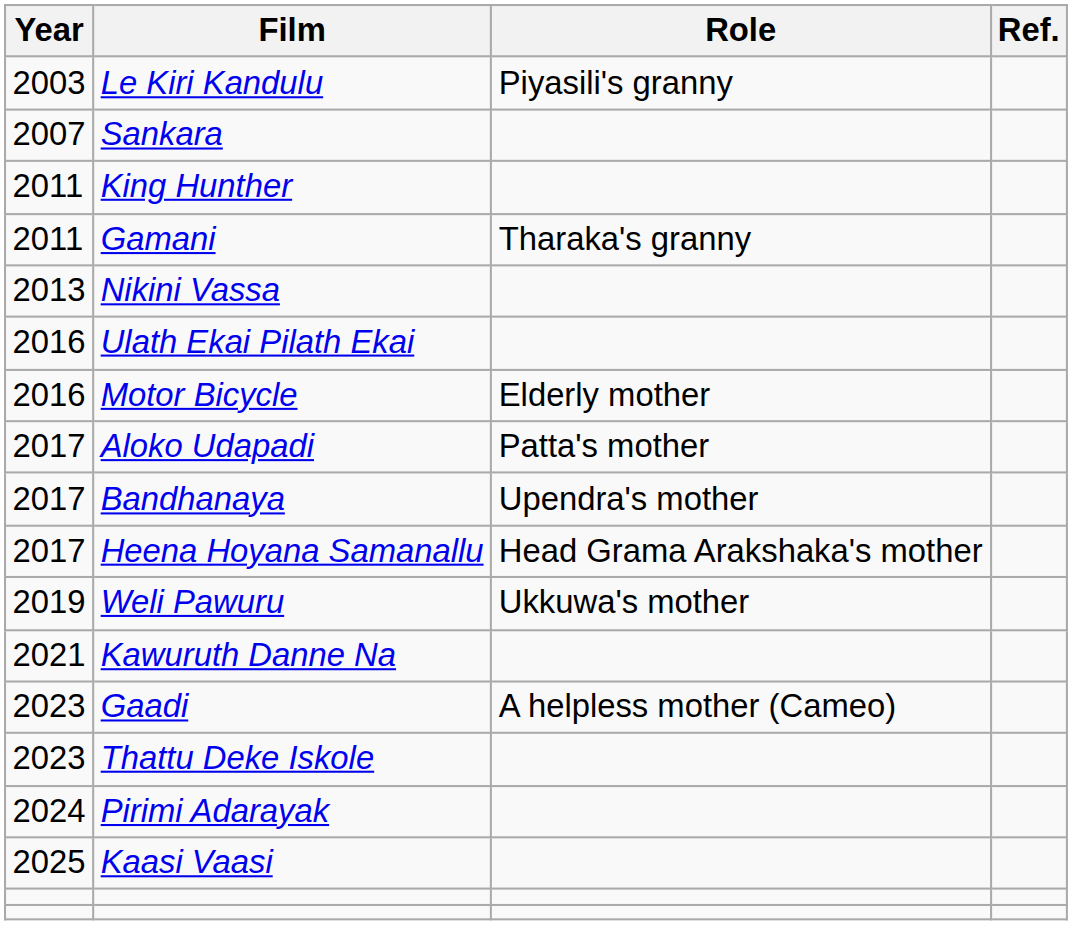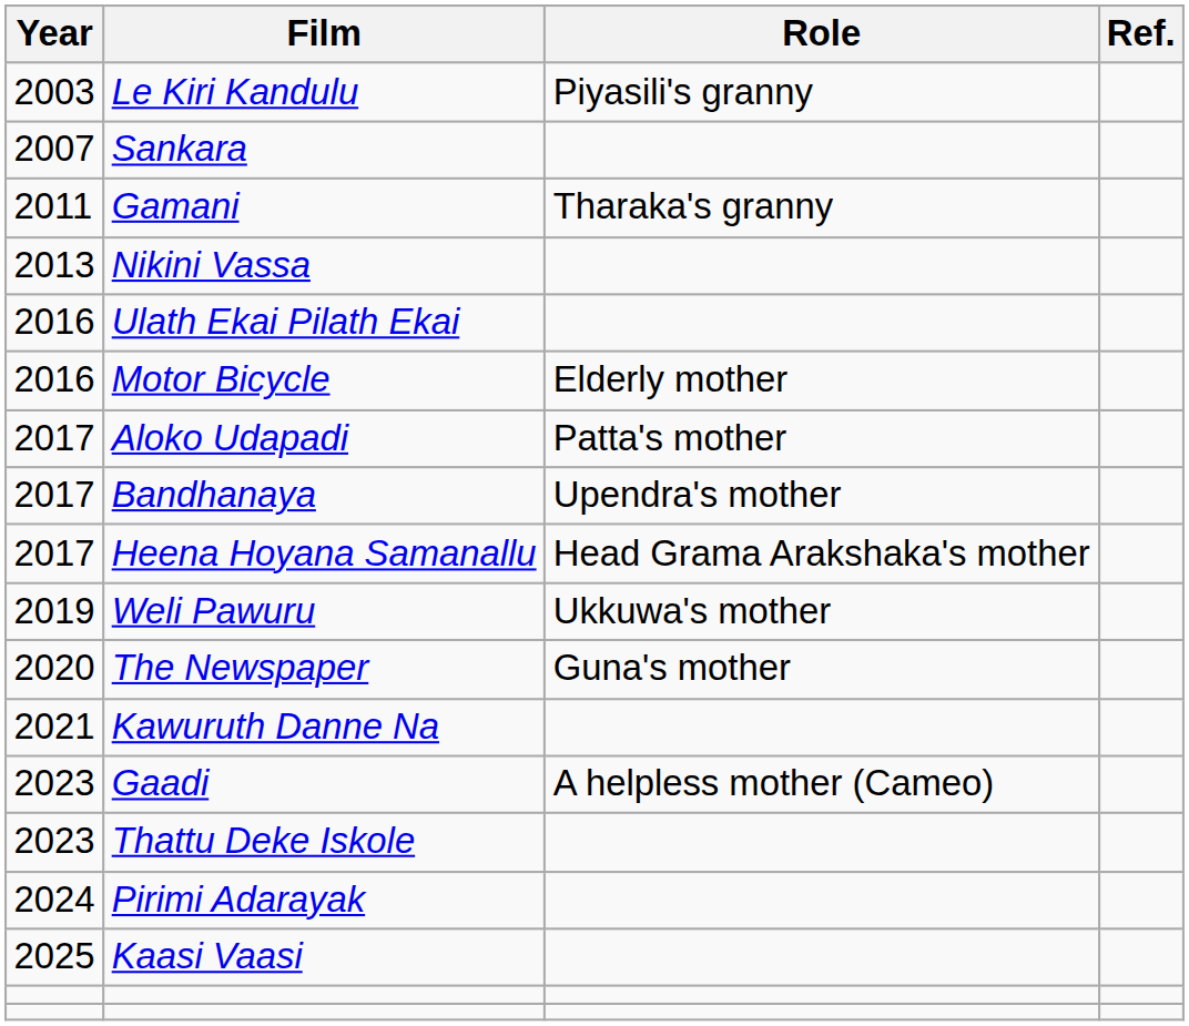 <table class="wikitable">
 <tr>
 <th>Year</th>
 <th>Film</th>
 <th>Role</th>
 <th>Ref.</th>
 </tr>
 <tr>
 <td>2003</td>
 <td><em><a href='#'>Le Kiri Kandulu</a></em></td>
 <td>Piyasili's granny</td>
 <td></td>
 </tr>
 <tr>
 <td>2007</td>
 <td><em><a href='#'>Sankara</a></em></td>
-<td></td>
-<td></td>
-</tr>
-<tr>
-<td>2011</td>
-<td><em><a href='#'>King Hunther</a></em></td>
 <td></td>
 <td></td>
 </tr>
 <tr>
 <td>2011</td>
 <td><em><a href='#'>Gamani</a></em></td>
 <td>Tharaka's granny</td>
 <td></td>
 </tr>
 <tr>
 <td>2013</td>
 <td><em><a href='#'>Nikini Vassa</a></em></td>
 <td></td>
 <td></td>
 </tr>
 <tr>
 <td>2016</td>
 <td><em><a href='#'>Ulath Ekai Pilath Ekai</a></em></td>
 <td></td>
 <td></td>
 </tr>
 <tr>
 <td>2016</td>
 <td><em><a href='#'>Motor Bicycle</a></em></td>
 <td>Elderly mother</td>
 <td></td>
 </tr>
 <tr>
 <td>2017</td>
 <td><em><a href='#'>Aloko Udapadi</a></em></td>
 <td>Patta's mother</td>
 <td></td>
 </tr>
 <tr>
 <td>2017</td>
 <td><em><a href='#'>Bandhanaya</a></em></td>
 <td>Upendra's mother</td>
 <td></td>
 </tr>
 <tr>
 <td>2017</td>
 <td><em><a href='#'>Heena Hoyana Samanallu</a></em></td>
 <td>Head Grama Arakshaka's mother</td>
 <td></td>
 </tr>
 <tr>
 <td>2019</td>
 <td><em><a href='#'>Weli Pawuru</a></em></td>
 <td>Ukkuwa's mother</td>
 <td></td>
 </tr>
 <tr>
+<td>2020</td>
+<td><em><a href='#'>The Newspaper</a></em></td>
+<td>Guna's mother</td>
+<td></td>
+</tr>
+<tr>
 <td>2021</td>
 <td><em><a href='#'>Kawuruth Danne Na</a></em></td>
 <td></td>
 <td></td>
 </tr>
 <tr>
 <td>2023</td>
 <td><em><a href='#'>Gaadi</a></em></td>
 <td>A helpless mother (Cameo)</td>
 <td></td>
 </tr>
 <tr>
 <td>2023</td>
 <td><em><a href='#'>Thattu Deke Iskole</a></em></td>
 <td></td>
 <td></td>
 </tr>
 <tr>
 <td>2024</td>
 <td><em><a href='#'>Pirimi Adarayak</a></em></td>
 <td></td>
 <td></td>
 </tr>
 <tr>
 <td>2025</td>
 <td><em><a href='#'>Kaasi Vaasi</a></em></td>
 <td></td>
 <td></td>
 </tr>
 <tr>
 <td></td>
 <td></td>
 <td></td>
 <td></td>
 </tr>
 <tr>
 <td></td>
 <td></td>
 <td></td>
 <td></td>
 </tr>
 </table>
